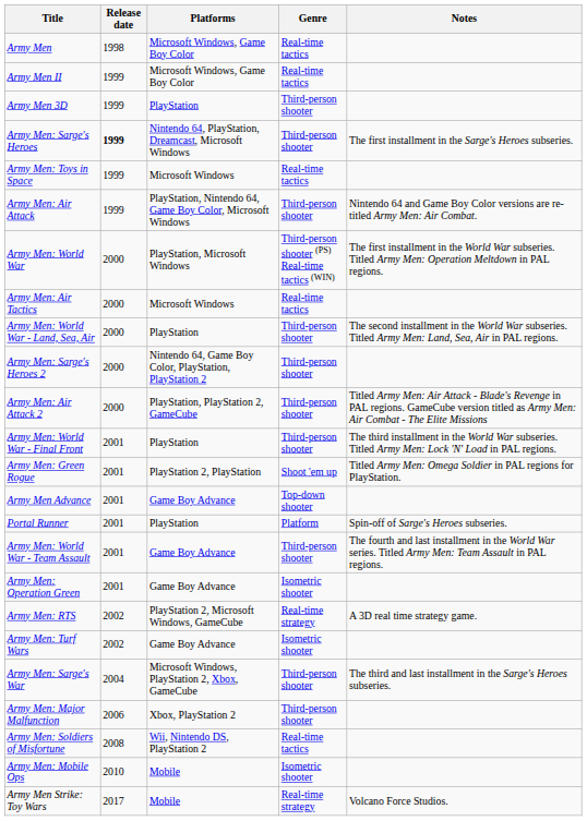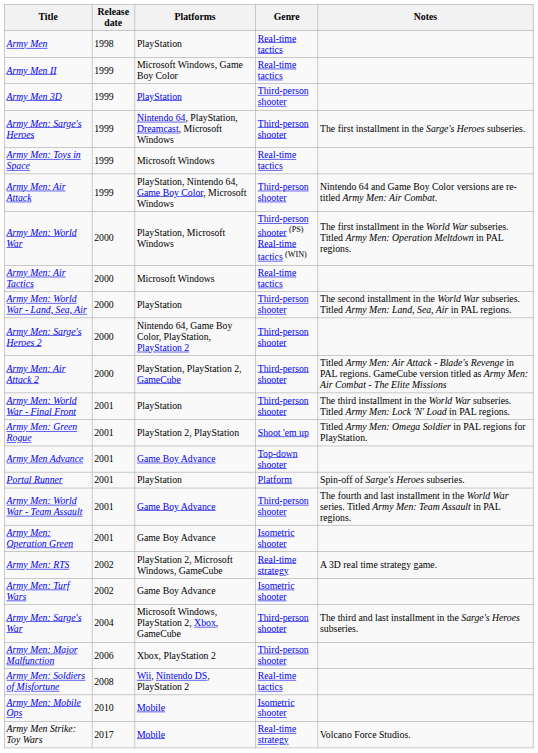 <table class="wikitable">
 <tr>
 <th scope="col">Title</th>
 <th scope="col">Release date</th>
 <th scope="col">Platforms</th>
 <th scope="col">Genre</th>
 <th scope="col">Notes</th>
 </tr>
 <tr>
 <td><em><a href='#'>Army Men</a></em></td>
 <td>1998</td>
-<td><a href='#'>Microsoft Windows</a>, <a href='#'>Game Boy Color</a></td>
+<td>PlayStation</td>
 <td><a href='#'>Real-time tactics</a></td>
 <td></td>
 </tr>
 <tr>
 <td><em><a href='#'>Army Men II</a></em></td>
 <td>1999</td>
 <td>Microsoft Windows, Game Boy Color</td>
 <td><a href='#'>Real-time tactics</a></td>
 <td></td>
 </tr>
 <tr>
 <td><em><a href='#'>Army Men 3D</a></em></td>
 <td>1999</td>
 <td><a href='#'>PlayStation</a></td>
 <td><a href='#'>Third-person shooter</a></td>
 <td></td>
 </tr>
 <tr>
 <td><em><a href='#'>Army Men: Sarge's Heroes</a></em></td>
-<td><strong>1999</strong></td>
+<td>1999</td>
 <td><a href='#'>Nintendo 64</a>, PlayStation, <a href='#'>Dreamcast</a>, Microsoft Windows</td>
 <td><a href='#'>Third-person shooter</a></td>
 <td>The first installment in the <em>Sarge's Heroes</em> subseries.</td>
 </tr>
 <tr>
 <td><em><a href='#'>Army Men: Toys in Space</a></em></td>
 <td>1999</td>
 <td>Microsoft Windows</td>
 <td><a href='#'>Real-time tactics</a></td>
 <td></td>
 </tr>
 <tr>
 <td><em><a href='#'>Army Men: Air Attack</a></em></td>
 <td>1999</td>
 <td>PlayStation, Nintendo 64, <a href='#'>Game Boy Color</a>, Microsoft Windows</td>
 <td><a href='#'>Third-person shooter</a></td>
 <td>Nintendo 64 and Game Boy Color versions are re-titled <em>Army Men: Air Combat</em>.</td>
 </tr>
 <tr>
 <td><em><a href='#'>Army Men: World War</a></em></td>
 <td>2000</td>
 <td>PlayStation, Microsoft Windows</td>
 <td><a href='#'>Third-person shooter</a> <sup>(PS)</sup><br><a href='#'>Real-time tactics</a> <sup>(WIN)</sup></td>
 <td>The first installment in the <em>World War</em> subseries. Titled <em>Army Men: Operation Meltdown</em> in PAL regions.</td>
 </tr>
 <tr>
 <td><em><a href='#'>Army Men: Air Tactics</a></em></td>
 <td>2000</td>
 <td>Microsoft Windows</td>
 <td><a href='#'>Real-time tactics</a></td>
 <td></td>
 </tr>
 <tr>
 <td><em><a href='#'>Army Men: World War - Land, Sea, Air</a></em></td>
 <td>2000</td>
 <td>PlayStation</td>
 <td><a href='#'>Third-person shooter</a></td>
 <td>The second installment in the <em>World War</em> subseries. Titled <em>Army Men: Land, Sea, Air</em> in PAL regions.</td>
 </tr>
 <tr>
 <td><em><a href='#'>Army Men: Sarge's Heroes 2</a></em></td>
 <td>2000</td>
 <td>Nintendo 64, Game Boy Color, PlayStation, <a href='#'>PlayStation 2</a></td>
 <td><a href='#'>Third-person shooter</a></td>
 <td></td>
 </tr>
 <tr>
 <td><em><a href='#'>Army Men: Air Attack 2</a></em></td>
 <td>2000</td>
 <td>PlayStation, PlayStation 2, <a href='#'>GameCube</a></td>
 <td><a href='#'>Third-person shooter</a></td>
 <td>Titled <em>Army Men: Air Attack - Blade's Revenge</em> in PAL regions. GameCube version titled as <em>Army Men: Air Combat - The Elite Missions</em></td>
 </tr>
 <tr>
 <td><em><a href='#'>Army Men: World War - Final Front</a></em></td>
 <td>2001</td>
 <td>PlayStation</td>
 <td><a href='#'>Third-person shooter</a></td>
 <td>The third installment in the <em>World War</em> subseries. Titled <em>Army Men: Lock 'N' Load</em> in PAL regions.</td>
 </tr>
 <tr>
 <td><em><a href='#'>Army Men: Green Rogue</a></em></td>
 <td>2001</td>
 <td>PlayStation 2, PlayStation</td>
 <td><a href='#'>Shoot 'em up</a></td>
 <td>Titled <em>Army Men: Omega Soldier</em> in PAL regions for PlayStation.</td>
 </tr>
 <tr>
 <td><em><a href='#'>Army Men Advance</a></em></td>
 <td>2001</td>
 <td><a href='#'>Game Boy Advance</a></td>
 <td><a href='#'>Top-down shooter</a></td>
 <td></td>
 </tr>
 <tr>
 <td><em><a href='#'>Portal Runner</a></em></td>
 <td>2001</td>
 <td>PlayStation</td>
 <td><a href='#'>Platform</a></td>
 <td>Spin-off of <em>Sarge's Heroes</em> subseries.</td>
 </tr>
 <tr>
 <td><em><a href='#'>Army Men: World War - Team Assault</a></em></td>
 <td>2001</td>
 <td><a href='#'>Game Boy Advance</a></td>
 <td><a href='#'>Third-person shooter</a></td>
 <td>The fourth and last installment in the <em>World War</em> series. Titled <em>Army Men: Team Assault</em> in PAL regions.</td>
 </tr>
 <tr>
 <td><em><a href='#'>Army Men: Operation Green</a></em></td>
 <td>2001</td>
 <td>Game Boy Advance</td>
 <td><a href='#'>Isometric shooter</a></td>
 <td></td>
 </tr>
 <tr>
 <td><em><a href='#'>Army Men: RTS</a></em></td>
 <td>2002</td>
 <td>PlayStation 2, Microsoft Windows, GameCube</td>
 <td><a href='#'>Real-time strategy</a></td>
 <td>A 3D real time strategy game.</td>
 </tr>
 <tr>
 <td><em><a href='#'>Army Men: Turf Wars</a></em></td>
 <td>2002</td>
 <td>Game Boy Advance</td>
 <td><a href='#'>Isometric shooter</a></td>
 <td></td>
 </tr>
 <tr>
 <td><em><a href='#'>Army Men: Sarge's War</a></em></td>
 <td>2004</td>
 <td>Microsoft Windows, PlayStation 2, <a href='#'>Xbox</a>, GameCube</td>
 <td><a href='#'>Third-person shooter</a></td>
 <td>The third and last installment in the <em>Sarge's Heroes</em> subseries.</td>
 </tr>
 <tr>
 <td><em><a href='#'>Army Men: Major Malfunction</a></em></td>
 <td>2006</td>
 <td>Xbox, PlayStation 2</td>
 <td><a href='#'>Third-person shooter</a></td>
 <td></td>
 </tr>
 <tr>
 <td><em><a href='#'>Army Men: Soldiers of Misfortune</a></em></td>
 <td>2008</td>
 <td><a href='#'>Wii</a>, <a href='#'>Nintendo DS</a>, PlayStation 2</td>
 <td><a href='#'>Real-time tactics</a></td>
 <td></td>
 </tr>
 <tr>
 <td><em><a href='#'>Army Men: Mobile Ops</a></em></td>
 <td>2010</td>
 <td><a href='#'>Mobile</a></td>
 <td><a href='#'>Isometric shooter</a></td>
 <td></td>
 </tr>
 <tr>
 <td><em>Army Men Strike: Toy Wars</em></td>
 <td>2017</td>
 <td><a href='#'>Mobile</a></td>
 <td><a href='#'>Real-time strategy</a></td>
 <td>Volcano Force Studios.</td>
 </tr>
 </table>
